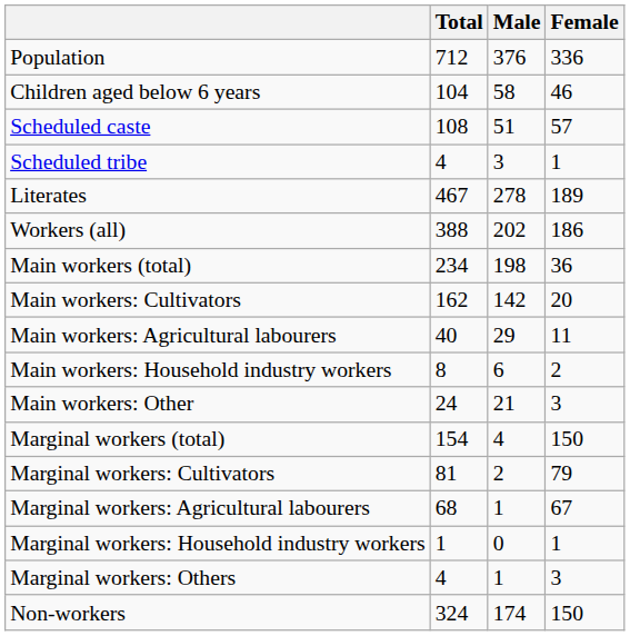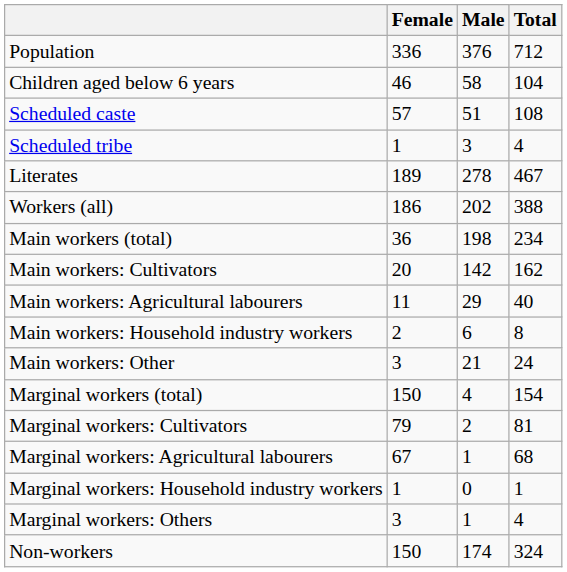 <table class="wikitable sortable">
 <tr>
 <th></th>
+<th>Female</th>
+<th>Male</th>
 <th>Total</th>
-<th>Male</th>
-<th>Female</th>
 </tr>
 <tr>
 <td>Population</td>
+<td>336</td>
+<td>376</td>
 <td>712</td>
-<td>376</td>
-<td>336</td>
 </tr>
 <tr>
 <td>Children aged below 6 years</td>
+<td>46</td>
+<td>58</td>
 <td>104</td>
-<td>58</td>
-<td>46</td>
 </tr>
 <tr>
 <td><a href='#'>Scheduled caste</a></td>
+<td>57</td>
+<td>51</td>
 <td>108</td>
-<td>51</td>
-<td>57</td>
 </tr>
 <tr>
 <td><a href='#'>Scheduled tribe</a></td>
+<td>1</td>
+<td>3</td>
 <td>4</td>
-<td>3</td>
-<td>1</td>
 </tr>
 <tr>
 <td>Literates</td>
+<td>189</td>
+<td>278</td>
 <td>467</td>
-<td>278</td>
-<td>189</td>
 </tr>
 <tr>
 <td>Workers (all)</td>
+<td>186</td>
+<td>202</td>
 <td>388</td>
-<td>202</td>
-<td>186</td>
 </tr>
 <tr>
 <td>Main workers (total)</td>
+<td>36</td>
+<td>198</td>
 <td>234</td>
-<td>198</td>
-<td>36</td>
 </tr>
 <tr>
 <td>Main workers: Cultivators</td>
+<td>20</td>
+<td>142</td>
 <td>162</td>
-<td>142</td>
-<td>20</td>
 </tr>
 <tr>
 <td>Main workers: Agricultural labourers</td>
+<td>11</td>
+<td>29</td>
 <td>40</td>
-<td>29</td>
-<td>11</td>
 </tr>
 <tr>
 <td>Main workers: Household industry workers</td>
+<td>2</td>
+<td>6</td>
 <td>8</td>
-<td>6</td>
-<td>2</td>
 </tr>
 <tr>
 <td>Main workers: Other</td>
+<td>3</td>
+<td>21</td>
 <td>24</td>
-<td>21</td>
-<td>3</td>
 </tr>
 <tr>
 <td>Marginal workers (total)</td>
+<td>150</td>
+<td>4</td>
 <td>154</td>
-<td>4</td>
-<td>150</td>
 </tr>
 <tr>
 <td>Marginal workers: Cultivators</td>
+<td>79</td>
+<td>2</td>
 <td>81</td>
-<td>2</td>
-<td>79</td>
 </tr>
 <tr>
 <td>Marginal workers: Agricultural labourers</td>
+<td>67</td>
+<td>1</td>
 <td>68</td>
-<td>1</td>
-<td>67</td>
 </tr>
 <tr>
 <td>Marginal workers: Household industry workers</td>
 <td>1</td>
 <td>0</td>
 <td>1</td>
 </tr>
 <tr>
 <td>Marginal workers: Others</td>
+<td>3</td>
+<td>1</td>
 <td>4</td>
-<td>1</td>
-<td>3</td>
 </tr>
 <tr>
 <td>Non-workers</td>
+<td>150</td>
+<td>174</td>
 <td>324</td>
-<td>174</td>
-<td>150</td>
 </tr>
 </table>
